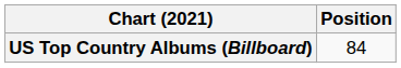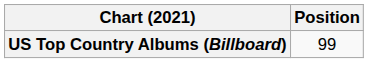 <table class="wikitable plainrowheaders" style="text-align:center">
 <tr>
 <th scope="col">Chart (2021)</th>
 <th scope="col">Position</th>
 </tr>
 <tr>
 <th scope="row">US Top Country Albums (<em>Billboard</em>)</th>
-<td>84</td>
+<td>99</td>
 </tr>
 </table>
